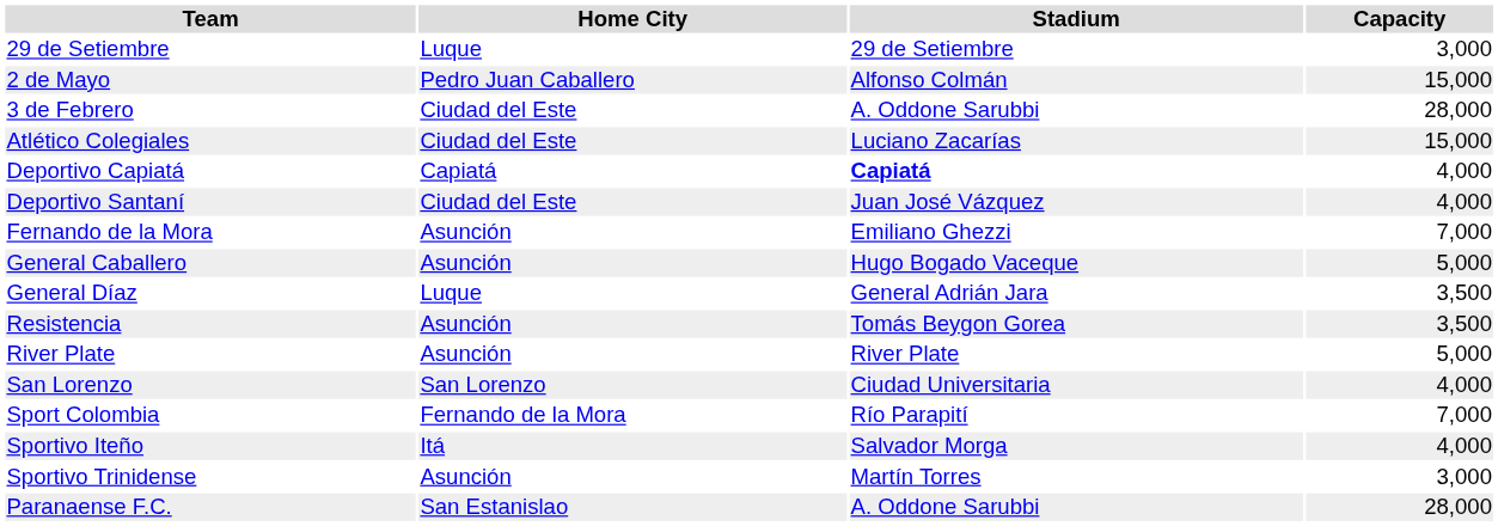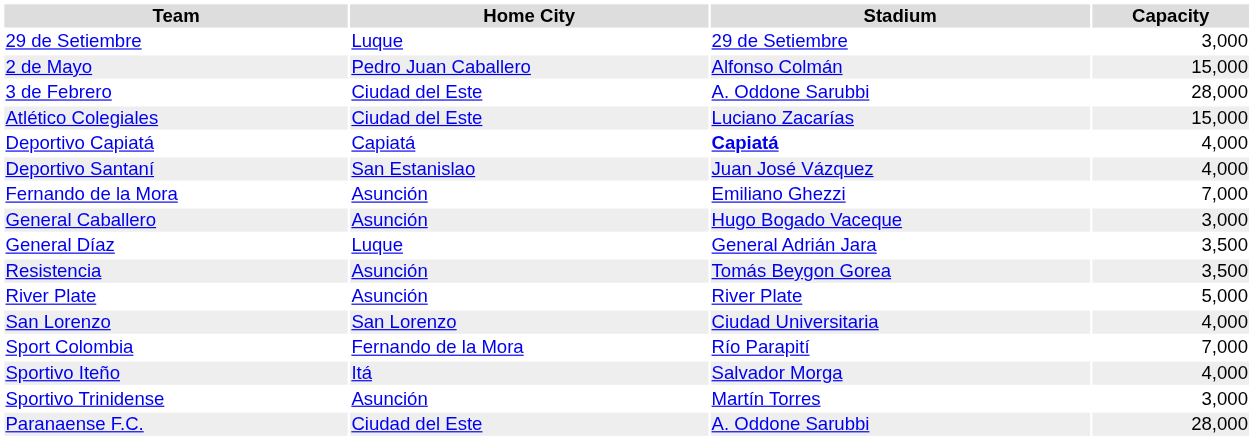 <table width=68%>
 <tr style="background:#dddddd;">
 <th>Team</th>
 <th>Home City</th>
 <th>Stadium</th>
 <th>Capacity</th>
 </tr>
 <tr style="text-align: left; background:#ffffff;">
 <td align="left"><a href='#'>29 de Setiembre</a></td>
 <td><a href='#'>Luque</a></td>
 <td><a href='#'>29 de Setiembre</a></td>
 <td align="right">3,000</td>
 </tr>
 <tr style="text-align: left; background:#eeeeee;">
 <td align="left"><a href='#'>2 de Mayo</a></td>
 <td><a href='#'>Pedro Juan Caballero</a></td>
 <td><a href='#'>Alfonso Colmán</a></td>
 <td align="right">15,000</td>
 </tr>
 <tr style="text-align: left; background:#ffffff;">
 <td align="left"><a href='#'>3 de Febrero</a></td>
 <td><a href='#'>Ciudad del Este</a></td>
 <td><a href='#'>A. Oddone Sarubbi</a></td>
 <td align="right">28,000</td>
 </tr>
 <tr style="text-align: left; background:#eeeeee;">
 <td align="left"><a href='#'>Atlético Colegiales</a></td>
 <td><a href='#'>Ciudad del Este</a></td>
 <td><a href='#'>Luciano Zacarías</a></td>
 <td align="right">15,000</td>
 </tr>
 <tr style="text-align: left; background:#ffffff;">
 <td align="left"><a href='#'>Deportivo Capiatá</a></td>
 <td><a href='#'>Capiatá</a></td>
 <td><strong><a href='#'>Capiatá</a></strong></td>
 <td align="right">4,000</td>
 </tr>
 <tr style="text-align: left; background:#eeeeee;">
 <td align="left"><a href='#'>Deportivo Santaní</a></td>
-<td><a href='#'>Ciudad del Este</a></td>
+<td><a href='#'>San Estanislao</a></td>
 <td><a href='#'>Juan José Vázquez</a></td>
 <td align="right">4,000</td>
 </tr>
 <tr style="text-align: left; background:#ffffff;">
 <td align="left"><a href='#'>Fernando de la Mora</a></td>
 <td><a href='#'>Asunción</a></td>
 <td><a href='#'>Emiliano Ghezzi</a></td>
 <td align="right">7,000</td>
 </tr>
 <tr style="text-align: left; background:#eeeeee;">
 <td align="left"><a href='#'>General Caballero</a></td>
 <td><a href='#'>Asunción</a></td>
 <td><a href='#'>Hugo Bogado Vaceque</a></td>
-<td align="right">5,000</td>
+<td align="right">3,000</td>
 </tr>
 <tr style="text-align: left; background:#ffffff;">
 <td align="left"><a href='#'>General Díaz</a></td>
 <td><a href='#'>Luque</a></td>
 <td><a href='#'>General Adrián Jara</a></td>
 <td align="right">3,500</td>
 </tr>
 <tr style="text-align: left; background:#eeeeee;">
 <td align="left"><a href='#'>Resistencia</a></td>
 <td><a href='#'>Asunción</a></td>
 <td><a href='#'>Tomás Beygon Gorea</a></td>
 <td align="right">3,500</td>
 </tr>
 <tr style="text-align: left; background:#ffffff;">
 <td align="left"><a href='#'>River Plate</a></td>
 <td><a href='#'>Asunción</a></td>
 <td><a href='#'>River Plate</a></td>
 <td align="right">5,000</td>
 </tr>
 <tr style="text-align: left; background:#eeeeee;">
 <td align="left"><a href='#'>San Lorenzo</a></td>
 <td><a href='#'>San Lorenzo</a></td>
 <td><a href='#'>Ciudad Universitaria</a></td>
 <td align="right">4,000</td>
 </tr>
 <tr style="text-align: left; background:#ffffff;">
 <td align="left"><a href='#'>Sport Colombia</a></td>
 <td><a href='#'>Fernando de la Mora</a></td>
 <td><a href='#'>Río Parapití</a></td>
 <td align="right">7,000</td>
 </tr>
 <tr style="text-align: left; background:#eeeeee;">
 <td align="left"><a href='#'>Sportivo Iteño</a></td>
 <td><a href='#'>Itá</a></td>
 <td><a href='#'>Salvador Morga</a></td>
 <td align="right">4,000</td>
 </tr>
 <tr style="text-align: left; background:#ffffff;">
 <td align="left"><a href='#'>Sportivo Trinidense</a></td>
 <td><a href='#'>Asunción</a></td>
 <td><a href='#'>Martín Torres</a></td>
 <td align="right">3,000</td>
 </tr>
 <tr style="text-align: left; background:#eeeeee;">
 <td align="left"><a href='#'>Paranaense F.C.</a></td>
-<td><a href='#'>San Estanislao</a></td>
+<td><a href='#'>Ciudad del Este</a></td>
 <td><a href='#'>A. Oddone Sarubbi</a></td>
 <td align="right">28,000</td>
 </tr>
 <tr>
 </tr>
 </table>
